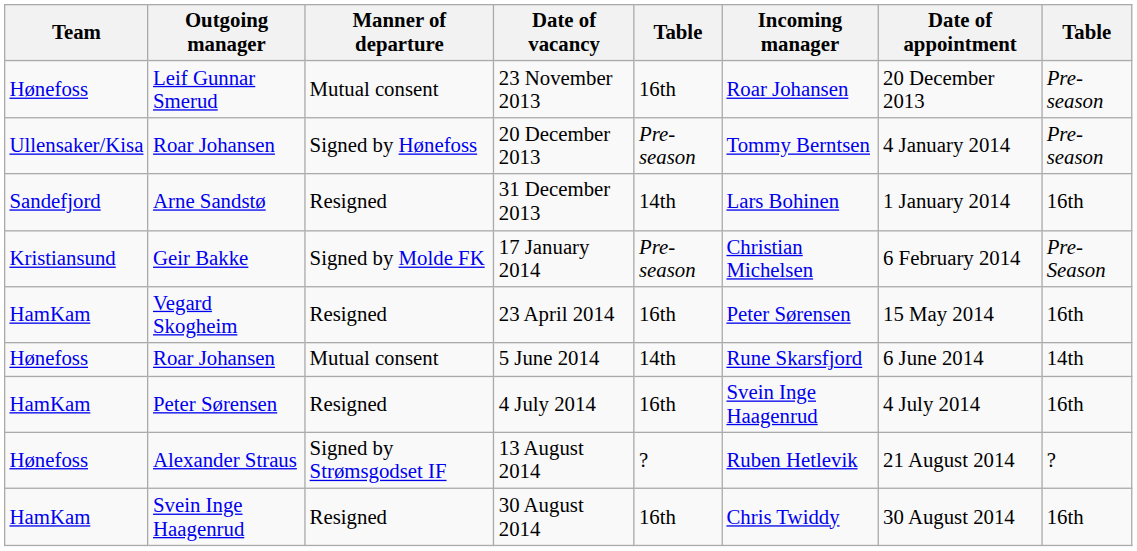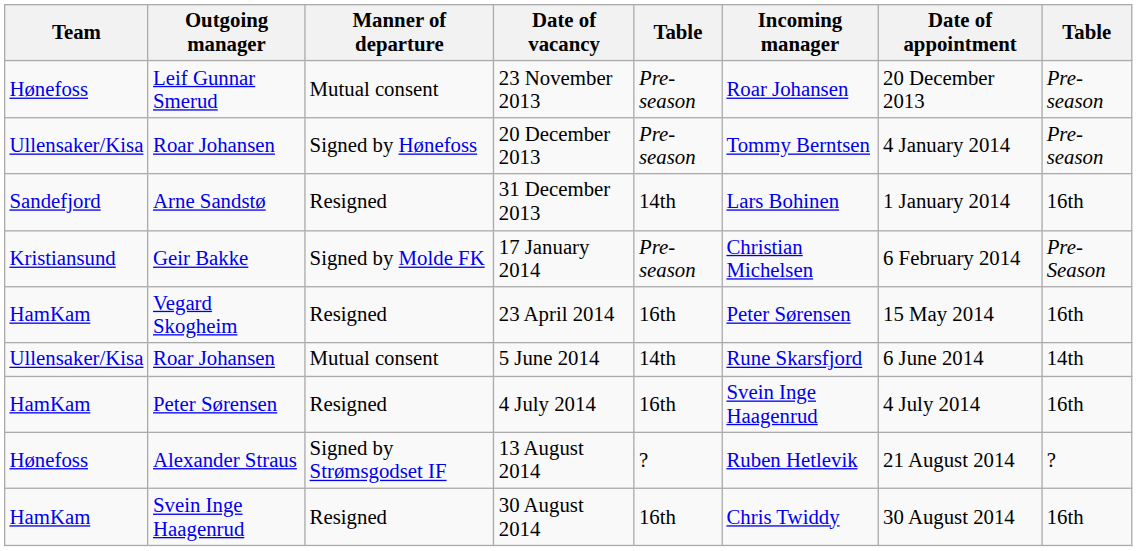 <table class="wikitable">
 <tr>
 <th>Team</th>
 <th>Outgoing manager</th>
 <th>Manner of departure</th>
 <th>Date of vacancy</th>
 <th>Table</th>
 <th>Incoming manager</th>
 <th>Date of appointment</th>
 <th>Table</th>
 </tr>
 <tr>
 <td><a href='#'>Hønefoss</a></td>
 <td><a href='#'>Leif Gunnar Smerud</a></td>
 <td>Mutual consent</td>
 <td>23 November 2013</td>
-<td>16th</td>
+<td><em>Pre-season</em></td>
 <td><a href='#'>Roar Johansen</a></td>
 <td>20 December 2013</td>
 <td><em>Pre-season</em></td>
 </tr>
 <tr>
 <td><a href='#'>Ullensaker/Kisa</a></td>
 <td><a href='#'>Roar Johansen</a></td>
 <td>Signed by <a href='#'>Hønefoss</a></td>
 <td>20 December 2013</td>
 <td><em>Pre-season</em></td>
 <td><a href='#'>Tommy Berntsen</a></td>
 <td>4 January 2014</td>
 <td><em>Pre-season</em></td>
 </tr>
 <tr>
 <td><a href='#'>Sandefjord</a></td>
 <td><a href='#'>Arne Sandstø</a></td>
 <td>Resigned</td>
 <td>31 December 2013</td>
 <td>14th</td>
 <td><a href='#'>Lars Bohinen</a></td>
 <td>1 January 2014</td>
 <td>16th</td>
 </tr>
 <tr>
 <td><a href='#'>Kristiansund</a></td>
 <td><a href='#'>Geir Bakke</a></td>
 <td>Signed by <a href='#'>Molde FK</a></td>
 <td>17 January 2014</td>
 <td><em>Pre-season</em></td>
 <td><a href='#'>Christian Michelsen</a></td>
 <td>6 February 2014</td>
 <td><em>Pre-Season</em></td>
 </tr>
 <tr>
 <td><a href='#'>HamKam</a></td>
 <td><a href='#'>Vegard Skogheim</a></td>
 <td>Resigned</td>
 <td>23 April 2014</td>
 <td>16th</td>
 <td><a href='#'>Peter Sørensen</a></td>
 <td>15 May 2014</td>
 <td>16th</td>
 </tr>
 <tr>
-<td><a href='#'>Hønefoss</a></td>
+<td><a href='#'>Ullensaker/Kisa</a></td>
 <td><a href='#'>Roar Johansen</a></td>
 <td>Mutual consent</td>
 <td>5 June 2014</td>
 <td>14th</td>
 <td><a href='#'>Rune Skarsfjord</a></td>
 <td>6 June 2014</td>
 <td>14th</td>
 </tr>
 <tr>
 <td><a href='#'>HamKam</a></td>
 <td><a href='#'>Peter Sørensen</a></td>
 <td>Resigned</td>
 <td>4 July 2014</td>
 <td>16th</td>
 <td><a href='#'>Svein Inge Haagenrud</a></td>
 <td>4 July 2014</td>
 <td>16th</td>
 </tr>
 <tr>
 <td><a href='#'>Hønefoss</a></td>
 <td><a href='#'>Alexander Straus</a></td>
 <td>Signed by <a href='#'>Strømsgodset IF</a></td>
 <td>13 August 2014</td>
 <td>?</td>
 <td><a href='#'>Ruben Hetlevik</a></td>
 <td>21 August 2014</td>
 <td>?</td>
 </tr>
 <tr>
 <td><a href='#'>HamKam</a></td>
 <td><a href='#'>Svein Inge Haagenrud</a></td>
 <td>Resigned</td>
 <td>30 August 2014</td>
 <td>16th</td>
 <td><a href='#'>Chris Twiddy</a></td>
 <td>30 August 2014</td>
 <td>16th</td>
 </tr>
 </table>
